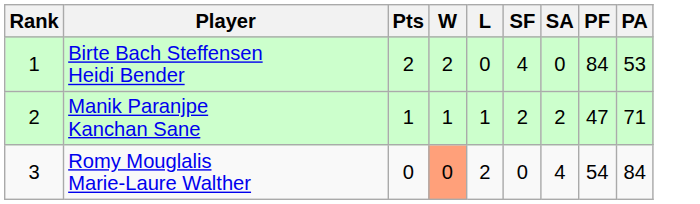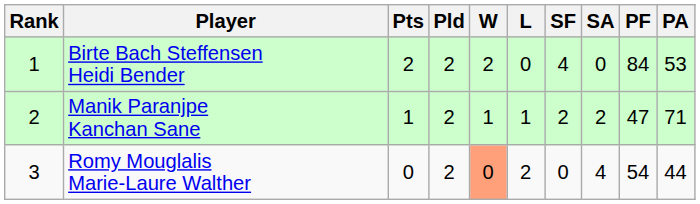 <table class=wikitable style="text-align:center; font-size:90%">
 <tr>
 <th width="20">Rank</th>
 <th width="225">Player</th>
 <th width="20">Pts</th>
+<th width="20">Pld</th>
 <th width="20">W</th>
 <th width="20">L</th>
 <th width="20">SF</th>
 <th width="20">SA</th>
 <th width="20">PF</th>
 <th width="20">PA</th>
 </tr>
 <tr bgcolor="#ccffcc">
 <td>1</td>
 <td style="text-align:left"> <a href='#'>Birte Bach Steffensen</a><br> <a href='#'>Heidi Bender</a></td>
 <td>2</td>
 <td>2</td>
+<td>2</td>
 <td>0</td>
 <td>4</td>
 <td>0</td>
 <td>84</td>
 <td>53</td>
 </tr>
 <tr bgcolor="#ccffcc">
 <td>2</td>
 <td style="text-align:left"> <a href='#'>Manik Paranjpe</a><br> <a href='#'>Kanchan Sane</a></td>
 <td>1</td>
+<td>2</td>
 <td>1</td>
 <td>1</td>
 <td>2</td>
 <td>2</td>
 <td>47</td>
 <td>71</td>
 </tr>
 <tr>
 <td>3</td>
 <td style="text-align:left"> <a href='#'>Romy Mouglalis</a><br> <a href='#'>Marie-Laure Walther</a></td>
 <td>0</td>
+<td>2</td>
 <td style="background: lightsalmon;">0</td>
 <td>2</td>
 <td>0</td>
 <td>4</td>
 <td>54</td>
-<td>84</td>
+<td>44</td>
 </tr>
 </table>
